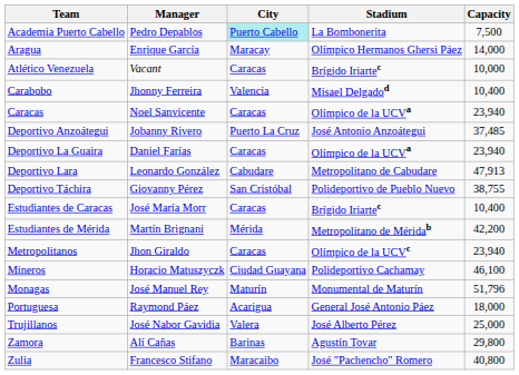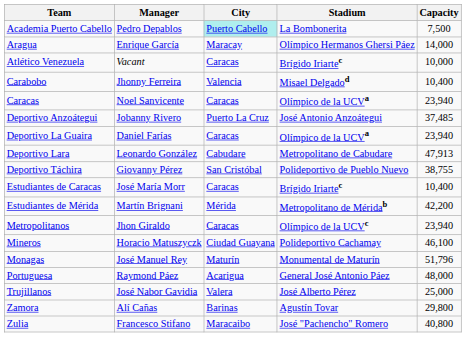 <table class="wikitable sortable">
 <tr>
 <th>Team</th>
 <th>Manager</th>
 <th>City</th>
 <th>Stadium</th>
 <th>Capacity</th>
 </tr>
 <tr>
 <td><a href='#'>Academia Puerto Cabello</a></td>
 <td> <a href='#'>Pedro Depablos</a></td>
 <td style="background: paleturquoise;"><a href='#'>Puerto Cabello</a></td>
 <td><a href='#'>La Bombonerita</a></td>
 <td align=center>7,500</td>
 </tr>
 <tr>
 <td><a href='#'>Aragua</a></td>
 <td> <a href='#'>Enrique García</a></td>
 <td><a href='#'>Maracay</a></td>
 <td><a href='#'>Olímpico Hermanos Ghersi Páez</a></td>
 <td align=center>14,000</td>
 </tr>
 <tr>
 <td><a href='#'>Atlético Venezuela</a></td>
 <td><em>Vacant</em></td>
 <td><a href='#'>Caracas</a></td>
 <td><a href='#'>Brígido Iriarte</a><sup><strong>c</strong></sup></td>
 <td align=center>10,000</td>
 </tr>
 <tr>
 <td><a href='#'>Carabobo</a></td>
 <td> <a href='#'>Jhonny Ferreira</a></td>
 <td><a href='#'>Valencia</a></td>
 <td><a href='#'>Misael Delgado</a><sup><strong>d</strong></sup></td>
 <td align=center>10,400</td>
 </tr>
 <tr>
 <td><a href='#'>Caracas</a></td>
 <td> <a href='#'>Noel Sanvicente</a></td>
 <td><a href='#'>Caracas</a></td>
 <td><a href='#'>Olímpico de la UCV</a><sup><strong>a</strong></sup></td>
 <td align=center>23,940</td>
 </tr>
 <tr>
 <td><a href='#'>Deportivo Anzoátegui</a></td>
 <td> <a href='#'>Jobanny Rivero</a></td>
 <td><a href='#'>Puerto La Cruz</a></td>
 <td><a href='#'>José Antonio Anzoátegui</a></td>
 <td align=center>37,485</td>
 </tr>
 <tr>
 <td><a href='#'>Deportivo La Guaira</a></td>
 <td> <a href='#'>Daniel Farías</a></td>
 <td><a href='#'>Caracas</a></td>
 <td><a href='#'>Olímpico de la UCV</a><sup><strong>a</strong></sup></td>
 <td align=center>23,940</td>
 </tr>
 <tr>
 <td><a href='#'>Deportivo Lara</a></td>
 <td> <a href='#'>Leonardo González</a></td>
 <td><a href='#'>Cabudare</a></td>
 <td><a href='#'>Metropolitano de Cabudare</a></td>
 <td align=center>47,913</td>
 </tr>
 <tr>
 <td><a href='#'>Deportivo Táchira</a></td>
 <td> <a href='#'>Giovanny Pérez</a></td>
 <td><a href='#'>San Cristóbal</a></td>
 <td><a href='#'>Polideportivo de Pueblo Nuevo</a></td>
 <td align=center>38,755</td>
 </tr>
 <tr>
 <td><a href='#'>Estudiantes de Caracas</a></td>
 <td> <a href='#'>José María Morr</a></td>
 <td><a href='#'>Caracas</a></td>
 <td><a href='#'>Brígido Iriarte</a><sup><strong>c</strong></sup></td>
 <td align=center>10,400</td>
 </tr>
 <tr>
 <td><a href='#'>Estudiantes de Mérida</a></td>
 <td> <a href='#'>Martín Brignani</a></td>
 <td><a href='#'>Mérida</a></td>
 <td><a href='#'>Metropolitano de Mérida</a><sup><strong>b</strong></sup></td>
 <td align=center>42,200</td>
 </tr>
 <tr>
 <td><a href='#'>Metropolitanos</a></td>
 <td> <a href='#'>Jhon Giraldo</a></td>
 <td><a href='#'>Caracas</a></td>
 <td><a href='#'>Olímpico de la UCV</a><sup><strong>c</strong></sup></td>
 <td align=center>23,940</td>
 </tr>
 <tr>
 <td><a href='#'>Mineros</a></td>
 <td> <a href='#'>Horacio Matuszyczk</a></td>
 <td><a href='#'>Ciudad Guayana</a></td>
 <td><a href='#'>Polideportivo Cachamay</a></td>
 <td align=center>46,100</td>
 </tr>
 <tr>
 <td><a href='#'>Monagas</a></td>
 <td> <a href='#'>José Manuel Rey</a></td>
 <td><a href='#'>Maturín</a></td>
 <td><a href='#'>Monumental de Maturín</a></td>
 <td align=center>51,796</td>
 </tr>
 <tr>
 <td><a href='#'>Portuguesa</a></td>
 <td> <a href='#'>Raymond Páez</a></td>
 <td><a href='#'>Acarigua</a></td>
 <td><a href='#'>General José Antonio Páez</a></td>
-<td align=center>18,000</td>
+<td align=center>48,000</td>
 </tr>
 <tr>
 <td><a href='#'>Trujillanos</a></td>
 <td> <a href='#'>José Nabor Gavidia</a></td>
 <td><a href='#'>Valera</a></td>
 <td><a href='#'>José Alberto Pérez</a></td>
 <td align=center>25,000</td>
 </tr>
 <tr>
 <td><a href='#'>Zamora</a></td>
 <td> <a href='#'>Alí Cañas</a></td>
 <td><a href='#'>Barinas</a></td>
 <td><a href='#'>Agustín Tovar</a></td>
 <td align=center>29,800</td>
 </tr>
 <tr>
 <td><a href='#'>Zulia</a></td>
 <td> <a href='#'>Francesco Stifano</a></td>
 <td><a href='#'>Maracaibo</a></td>
 <td><a href='#'>José "Pachencho" Romero</a></td>
 <td align=center>40,800</td>
 </tr>
 </table>
